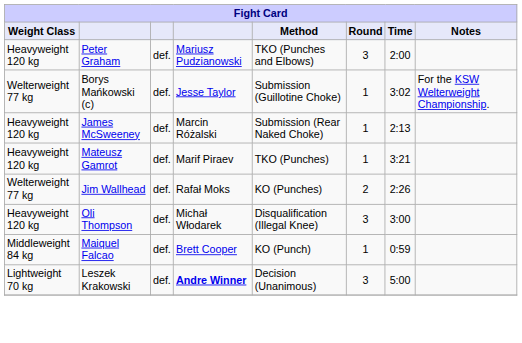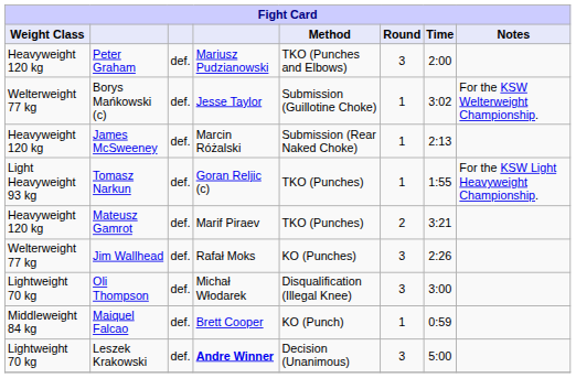 <table class="wikitable" style="font-size: 80%;">
 <tr>
 <th colspan="8" style="background-color: #ccf; color: #000080; text-align: center;"><strong>Fight Card</strong></th>
 </tr>
 <tr>
 <th colspan="1" style="background-color: #E6E8FA; color: #000000; text-align: center;">Weight Class</th>
 <th colspan="1" style="background-color: #E6E8FA; color: #000000; text-align: center;"></th>
 <th colspan="1" style="background-color: #E6E8FA; color: #000000; text-align: center;"></th>
 <th colspan="1" style="background-color: #E6E8FA; color: #000000; text-align: center;"></th>
 <th colspan="1" style="background-color: #E6E8FA; color: #000000; text-align: center;">Method</th>
 <th colspan="1" style="background-color: #E6E8FA; color: #000000; text-align: center;">Round</th>
 <th colspan="1" style="background-color: #E6E8FA; color: #000000; text-align: center;">Time</th>
 <th colspan="1" style="background-color: #E6E8FA; color: #000000; text-align: center;">Notes</th>
 </tr>
 <tr>
 <td>Heavyweight 120 kg</td>
 <td> <a href='#'>Peter Graham</a></td>
 <td>def.</td>
 <td> <a href='#'>Mariusz Pudzianowski</a></td>
 <td>TKO (Punches and Elbows)</td>
 <td align=center>3</td>
 <td align=center>2:00</td>
 <td></td>
 </tr>
 <tr>
 <td>Welterweight 77 kg</td>
 <td> Borys Mańkowski (c)</td>
 <td>def.</td>
 <td> <a href='#'>Jesse Taylor</a></td>
 <td>Submission (Guillotine Choke)</td>
 <td align=center>1</td>
 <td align=center>3:02</td>
 <td>For the <a href='#'>KSW Welterweight Championship</a>.</td>
 </tr>
 <tr>
 <td>Heavyweight 120 kg</td>
 <td> <a href='#'>James McSweeney</a></td>
 <td>def.</td>
 <td> Marcin Różalski</td>
 <td>Submission (Rear Naked Choke)</td>
 <td align=center>1</td>
 <td align=center>2:13</td>
 <td></td>
 </tr>
 <tr>
+<td>Light Heavyweight 93 kg</td>
+<td> <a href='#'>Tomasz Narkun</a></td>
+<td>def.</td>
+<td> <a href='#'>Goran Reljic</a> (c)</td>
+<td>TKO (Punches)</td>
+<td align=center>1</td>
+<td align=center>1:55</td>
+<td>For the <a href='#'>KSW Light Heavyweight Championship</a>.</td>
+</tr>
+<tr>
 <td>Heavyweight 120 kg</td>
 <td> <a href='#'>Mateusz Gamrot</a></td>
 <td>def.</td>
 <td> Marif Piraev</td>
 <td>TKO (Punches)</td>
-<td align=center>1</td>
+<td align=center>2</td>
 <td align=center>3:21</td>
 <td></td>
 </tr>
 <tr>
 <td>Welterweight 77 kg</td>
 <td> <a href='#'>Jim Wallhead</a></td>
 <td>def.</td>
 <td> Rafał Moks</td>
 <td>KO (Punches)</td>
-<td align=center>2</td>
+<td align=center>3</td>
 <td align=center>2:26</td>
 <td></td>
 </tr>
 <tr>
-<td>Heavyweight 120 kg</td>
+<td>Lightweight 70 kg</td>
 <td> <a href='#'>Oli Thompson</a></td>
 <td>def.</td>
 <td> Michał Włodarek</td>
 <td>Disqualification (Illegal Knee)</td>
 <td align=center>3</td>
 <td align=center>3:00</td>
 <td></td>
 </tr>
 <tr>
 <td>Middleweight 84 kg</td>
 <td> <a href='#'>Maiquel Falcao</a></td>
 <td>def.</td>
 <td> <a href='#'>Brett Cooper</a></td>
 <td>KO (Punch)</td>
 <td align=center>1</td>
 <td align=center>0:59</td>
 <td></td>
 </tr>
 <tr>
 <td>Lightweight 70 kg</td>
 <td> Leszek Krakowski</td>
 <td>def.</td>
 <td><strong> <a href='#'>Andre Winner</a></strong></td>
 <td>Decision (Unanimous)</td>
 <td align=center>3</td>
 <td align=center>5:00</td>
 <td></td>
 </tr>
 <tr>
 </tr>
 </table>
